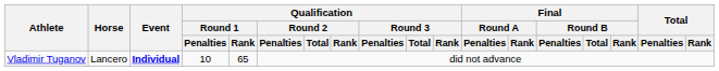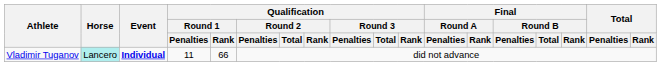 <table class="wikitable" style="font-size:90%">
 <tr>
 <th rowspan="3">Athlete</th>
 <th rowspan="3">Horse</th>
 <th rowspan="3">Event</th>
 <th colspan="8">Qualification</th>
 <th colspan="5">Final</th>
 <th rowspan=2 colspan="2">Total</th>
 </tr>
 <tr style="font-size:95%">
 <th colspan="2">Round 1</th>
 <th colspan="3">Round 2</th>
 <th colspan="3">Round 3</th>
 <th colspan="2">Round A</th>
 <th colspan="3">Round B</th>
 </tr>
 <tr style="font-size:95%">
 <th>Penalties</th>
 <th>Rank</th>
 <th>Penalties</th>
 <th>Total</th>
 <th>Rank</th>
 <th>Penalties</th>
 <th>Total</th>
 <th>Rank</th>
 <th>Penalties</th>
 <th>Rank</th>
 <th>Penalties</th>
 <th>Total</th>
 <th>Rank</th>
 <th>Penalties</th>
 <th>Rank</th>
 </tr>
 <tr align=center>
 <td align=left><a href='#'>Vladimir Tuganov</a></td>
-<td align=left>Lancero</td>
+<td align=left style="background: paleturquoise;">Lancero</td>
 <td align=left><strong><a href='#'>Individual</a></strong></td>
-<td>10</td>
-<td>65</td>
+<td>11</td>
+<td>66</td>
 <td colspan=13>did not advance</td>
 </tr>
 </table>
